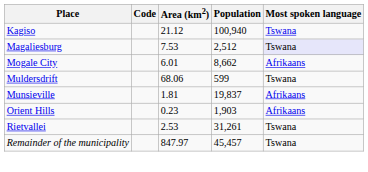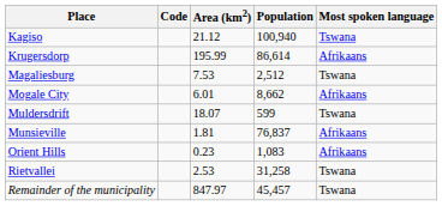 <table class="wikitable sortable">
 <tr>
 <th>Place</th>
 <th>Code</th>
 <th>Area (km<sup>2</sup>)</th>
 <th>Population</th>
 <th>Most spoken language</th>
 </tr>
 <tr>
 <td><a href='#'>Kagiso</a></td>
 <td></td>
 <td>21.12</td>
 <td>100,940</td>
 <td><a href='#'>Tswana</a></td>
 </tr>
 <tr>
+<td><a href='#'>Krugersdorp</a></td>
+<td></td>
+<td>195.99</td>
+<td>86,614</td>
+<td><a href='#'>Afrikaans</a></td>
+</tr>
+<tr>
 <td><a href='#'>Magaliesburg</a></td>
 <td></td>
 <td>7.53</td>
 <td>2,512</td>
-<td style="background: lavender;">Tswana</td>
+<td>Tswana</td>
 </tr>
 <tr>
 <td><a href='#'>Mogale City</a></td>
 <td></td>
 <td>6.01</td>
 <td>8,662</td>
 <td><a href='#'>Afrikaans</a></td>
 </tr>
 <tr>
 <td><a href='#'>Muldersdrift</a></td>
 <td></td>
-<td>68.06</td>
+<td>18.07</td>
 <td>599</td>
 <td>Tswana</td>
 </tr>
 <tr>
 <td><a href='#'>Munsieville</a></td>
 <td></td>
 <td>1.81</td>
-<td>19,837</td>
+<td>76,837</td>
 <td><a href='#'>Afrikaans</a></td>
 </tr>
 <tr>
 <td><a href='#'>Orient Hills</a></td>
 <td></td>
 <td>0.23</td>
-<td>1,903</td>
+<td>1,083</td>
 <td><a href='#'>Afrikaans</a></td>
 </tr>
 <tr>
 <td><a href='#'>Rietvallei</a></td>
 <td></td>
 <td>2.53</td>
-<td>31,261</td>
+<td>31,258</td>
 <td>Tswana</td>
 </tr>
 <tr>
 <td><em>Remainder of the municipality</em></td>
 <td></td>
 <td>847.97</td>
 <td>45,457</td>
 <td>Tswana</td>
 </tr>
 </table>
